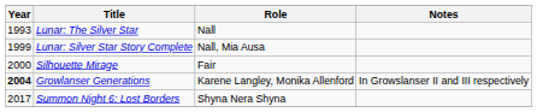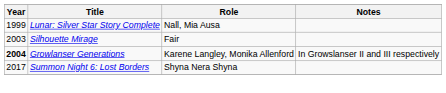 <table class="wikitable" style="font-size: 88%">
 <tr>
 </tr>
 <tr style="text-align:center;">
 <th>Year</th>
 <th>Title</th>
 <th>Role</th>
 <th>Notes</th>
 </tr>
 <tr>
-<td>1993</td>
-<td><em><a href='#'>Lunar: The Silver Star</a></em></td>
-<td>Nall</td>
-<td></td>
-</tr>
-<tr>
 <td>1999</td>
 <td><em><a href='#'>Lunar: Silver Star Story Complete</a></em></td>
 <td>Nall, Mia Ausa</td>
 <td></td>
 </tr>
 <tr>
-<td>2000</td>
+<td>2003</td>
 <td><em><a href='#'>Silhouette Mirage</a></em></td>
 <td>Fair</td>
 <td></td>
 </tr>
 <tr>
 <td><strong>2004</strong></td>
 <td><em><a href='#'>Growlanser Generations</a></em></td>
 <td>Karene Langley, Monika Allenford</td>
 <td>In Growslanser II and III respectively</td>
 </tr>
 <tr>
 <td>2017</td>
 <td><em><a href='#'>Summon Night 6: Lost Borders</a></em></td>
 <td>Shyna Nera Shyna</td>
 <td></td>
 </tr>
 <tr>
 </tr>
 </table>
